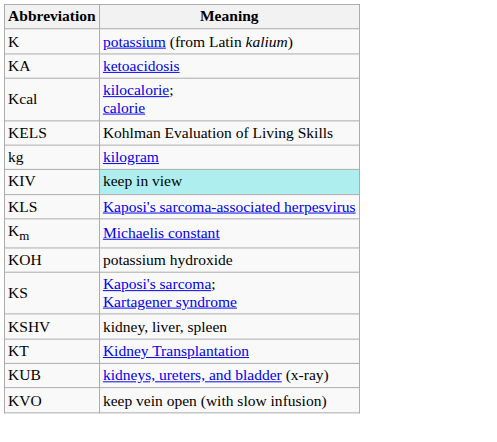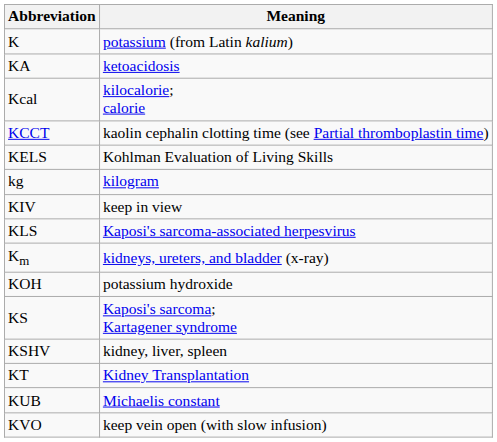 <table class="wikitable sortable">
 <tr>
 <th scope="col">Abbreviation</th>
 <th scope="col">Meaning</th>
 </tr>
 <tr>
 <td>K</td>
 <td><a href='#'>potassium</a> (from Latin <em>kalium</em>)</td>
 </tr>
 <tr>
 <td>KA</td>
 <td><a href='#'>ketoacidosis</a></td>
 </tr>
 <tr>
 <td>Kcal</td>
 <td><a href='#'>kilocalorie</a>; <br> <a href='#'>calorie</a></td>
 </tr>
 <tr>
+<td><a href='#'>KCCT</a></td>
+<td>kaolin cephalin clotting time (see <a href='#'>Partial thromboplastin time</a>)</td>
+</tr>
+<tr>
 <td>KELS</td>
 <td>Kohlman Evaluation of Living Skills</td>
 </tr>
 <tr>
 <td>kg</td>
 <td><a href='#'>kilogram</a></td>
 </tr>
 <tr>
 <td>KIV</td>
-<td style="background: paleturquoise;">keep in view</td>
+<td>keep in view</td>
 </tr>
 <tr>
 <td>KLS</td>
 <td><a href='#'>Kaposi's sarcoma-associated herpesvirus</a></td>
 </tr>
 <tr>
 <td>K<sub>m</sub></td>
-<td><a href='#'>Michaelis constant</a></td>
+<td><a href='#'>kidneys, ureters, and bladder</a> (x-ray)</td>
 </tr>
 <tr>
 <td>KOH</td>
 <td>potassium hydroxide</td>
 </tr>
 <tr>
 <td>KS</td>
 <td><a href='#'>Kaposi's sarcoma</a>; <br> <a href='#'>Kartagener syndrome</a></td>
 </tr>
 <tr>
 <td>KSHV</td>
 <td>kidney, liver, spleen</td>
 </tr>
 <tr>
 <td>KT</td>
 <td><a href='#'>Kidney Transplantation</a></td>
 </tr>
 <tr>
 <td>KUB</td>
-<td><a href='#'>kidneys, ureters, and bladder</a> (x-ray)</td>
+<td><a href='#'>Michaelis constant</a></td>
 </tr>
 <tr>
 <td>KVO</td>
 <td>keep vein open (with slow infusion)</td>
 </tr>
 </table>
